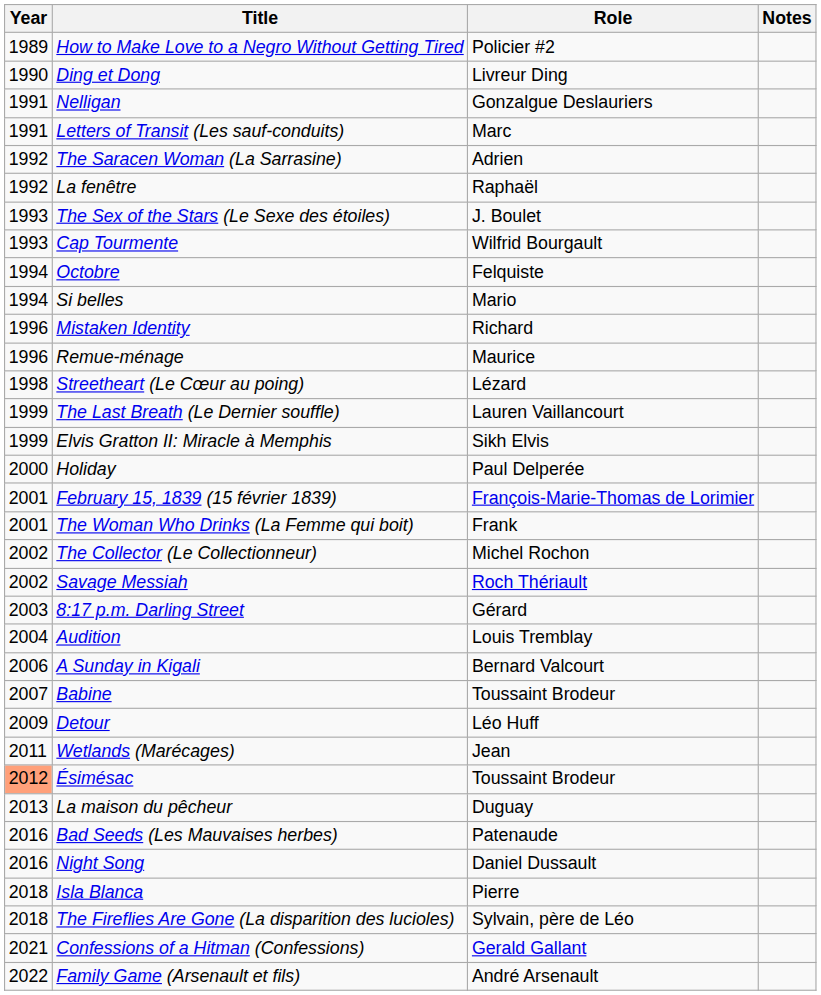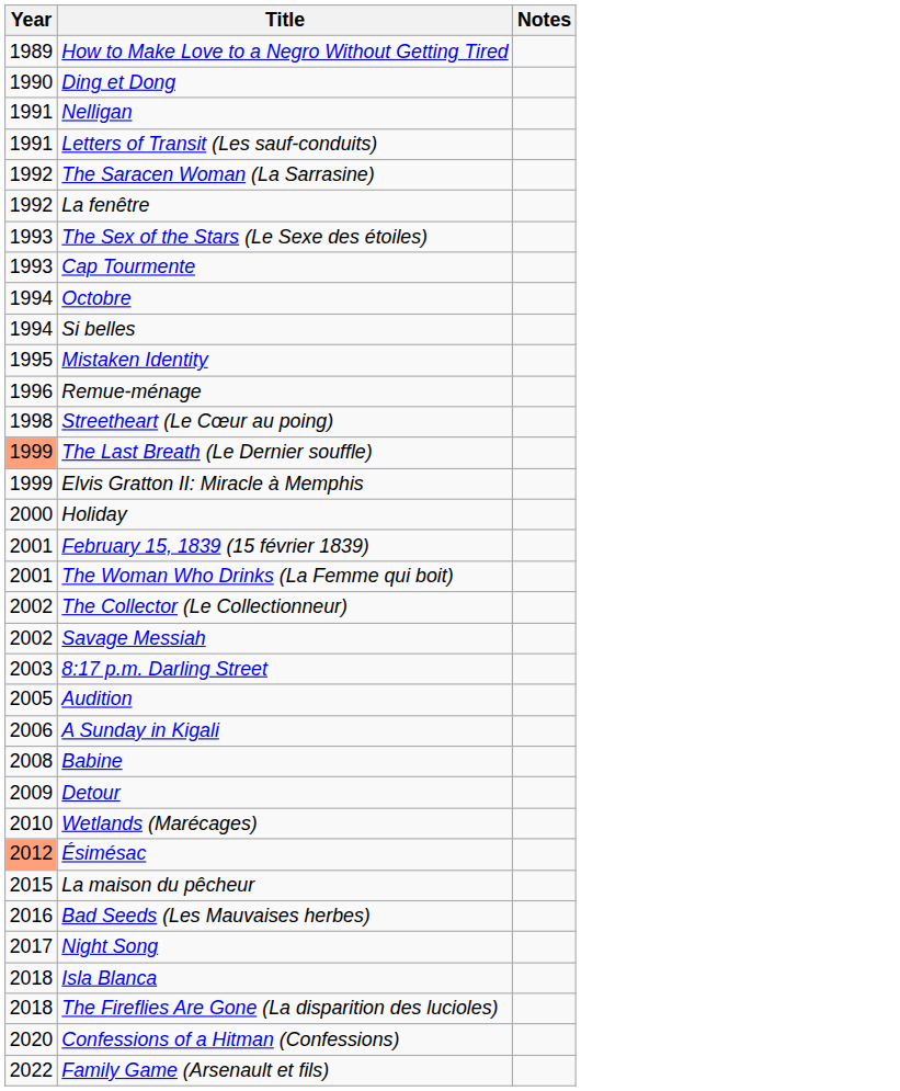 <table class="wikitable sortable">
 <tr>
 <th>Year</th>
 <th>Title</th>
-<th>Role</th>
 <th>Notes</th>
 </tr>
 <tr>
 <td>1989</td>
 <td><em><a href='#'>How to Make Love to a Negro Without Getting Tired</a></em></td>
-<td>Policier #2</td>
 <td></td>
 </tr>
 <tr>
 <td>1990</td>
 <td><em><a href='#'>Ding et Dong</a></em></td>
-<td>Livreur Ding</td>
 <td></td>
 </tr>
 <tr>
 <td>1991</td>
 <td><em><a href='#'>Nelligan</a></em></td>
-<td>Gonzalgue Deslauriers</td>
 <td></td>
 </tr>
 <tr>
 <td>1991</td>
 <td><em><a href='#'>Letters of Transit</a> (Les sauf-conduits)</em></td>
-<td>Marc</td>
 <td></td>
 </tr>
 <tr>
 <td>1992</td>
 <td data-sort-value="Saracen Woman, The"><em><a href='#'>The Saracen Woman</a> (La Sarrasine)</em></td>
-<td>Adrien</td>
 <td></td>
 </tr>
 <tr>
 <td>1992</td>
 <td><em>La fenêtre</em></td>
-<td>Raphaël</td>
 <td></td>
 </tr>
 <tr>
 <td>1993</td>
 <td data-sort-value="Sex of the Stars, The"><em><a href='#'>The Sex of the Stars</a> (Le Sexe des étoiles)</em></td>
-<td>J. Boulet</td>
 <td></td>
 </tr>
 <tr>
 <td>1993</td>
 <td><em><a href='#'>Cap Tourmente</a></em></td>
-<td>Wilfrid Bourgault</td>
 <td></td>
 </tr>
 <tr>
 <td>1994</td>
 <td><em><a href='#'>Octobre</a></em></td>
-<td>Felquiste</td>
 <td></td>
 </tr>
 <tr>
 <td>1994</td>
 <td><em>Si belles</em></td>
-<td>Mario</td>
 <td></td>
 </tr>
 <tr>
-<td>1996</td>
+<td>1995</td>
 <td><em><a href='#'>Mistaken Identity</a></em></td>
-<td>Richard</td>
 <td></td>
 </tr>
 <tr>
 <td>1996</td>
 <td><em>Remue-ménage</em></td>
-<td>Maurice</td>
 <td></td>
 </tr>
 <tr>
 <td>1998</td>
 <td><em><a href='#'>Streetheart</a> (Le Cœur au poing)</em></td>
-<td>Lézard</td>
 <td></td>
 </tr>
 <tr>
-<td>1999</td>
+<td style="background: lightsalmon;">1999</td>
 <td data-sort-value="Last Breath, The"><em><a href='#'>The Last Breath</a> (Le Dernier souffle)</em></td>
-<td>Lauren Vaillancourt</td>
 <td></td>
 </tr>
 <tr>
 <td>1999</td>
 <td><em>Elvis Gratton II: Miracle à Memphis</em></td>
-<td>Sikh Elvis</td>
 <td></td>
 </tr>
 <tr>
 <td>2000</td>
 <td><em>Holiday</em></td>
-<td>Paul Delperée</td>
 <td></td>
 </tr>
 <tr>
 <td>2001</td>
 <td><em><a href='#'>February 15, 1839</a> (15 février 1839)</em></td>
-<td><a href='#'>François-Marie-Thomas de Lorimier</a></td>
 <td></td>
 </tr>
 <tr>
 <td>2001</td>
 <td data-sort-value="Woman Who Drinks, The"><em><a href='#'>The Woman Who Drinks</a> (La Femme qui boit)</em></td>
-<td>Frank</td>
 <td></td>
 </tr>
 <tr>
 <td>2002</td>
 <td data-sort-value="Collector, The"><em><a href='#'>The Collector</a> (Le Collectionneur)</em></td>
-<td>Michel Rochon</td>
 <td></td>
 </tr>
 <tr>
 <td>2002</td>
 <td><em><a href='#'>Savage Messiah</a></em></td>
-<td><a href='#'>Roch Thériault</a></td>
 <td></td>
 </tr>
 <tr>
 <td>2003</td>
 <td><em><a href='#'>8:17 p.m. Darling Street</a></em></td>
-<td>Gérard</td>
 <td></td>
 </tr>
 <tr>
-<td>2004</td>
+<td>2005</td>
 <td><em><a href='#'>Audition</a></em></td>
-<td>Louis Tremblay</td>
 <td></td>
 </tr>
 <tr>
 <td>2006</td>
 <td data-sort-value="Sunday in Kigali, A"><em><a href='#'>A Sunday in Kigali</a></em></td>
-<td>Bernard Valcourt</td>
 <td></td>
 </tr>
 <tr>
-<td>2007</td>
+<td>2008</td>
 <td><em><a href='#'>Babine</a></em></td>
-<td>Toussaint Brodeur</td>
 <td></td>
 </tr>
 <tr>
 <td>2009</td>
 <td><em><a href='#'>Detour</a></em></td>
-<td>Léo Huff</td>
 <td></td>
 </tr>
 <tr>
-<td>2011</td>
+<td>2010</td>
 <td><em><a href='#'>Wetlands</a> (Marécages)</em></td>
-<td>Jean</td>
 <td></td>
 </tr>
 <tr>
 <td style="background: lightsalmon;">2012</td>
 <td><em><a href='#'>Ésimésac</a></em></td>
-<td>Toussaint Brodeur</td>
 <td></td>
 </tr>
 <tr>
-<td>2013</td>
+<td>2015</td>
 <td><em>La maison du pêcheur</em></td>
-<td>Duguay</td>
 <td></td>
 </tr>
 <tr>
 <td>2016</td>
 <td><em><a href='#'>Bad Seeds</a> (Les Mauvaises herbes)</em></td>
-<td>Patenaude</td>
 <td></td>
 </tr>
 <tr>
-<td>2016</td>
+<td>2017</td>
 <td><em><a href='#'>Night Song</a></em></td>
-<td>Daniel Dussault</td>
 <td></td>
 </tr>
 <tr>
 <td>2018</td>
 <td><em><a href='#'>Isla Blanca</a></em></td>
-<td>Pierre</td>
 <td></td>
 </tr>
 <tr>
 <td>2018</td>
 <td data-sort-value="Fireflies Are Gone, The"><em><a href='#'>The Fireflies Are Gone</a> (La disparition des lucioles)</em></td>
-<td>Sylvain, père de Léo</td>
 <td></td>
 </tr>
 <tr>
-<td>2021</td>
+<td>2020</td>
 <td><em><a href='#'>Confessions of a Hitman</a> (Confessions)</em></td>
-<td><a href='#'>Gerald Gallant</a></td>
 <td></td>
 </tr>
 <tr>
 <td>2022</td>
 <td><em><a href='#'>Family Game</a> (Arsenault et fils)</em></td>
-<td>André Arsenault</td>
 <td></td>
 </tr>
 </table>
